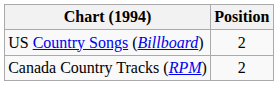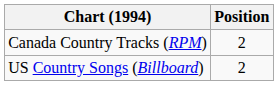 <table class="wikitable sortable">
 <tr>
 <th scope="col">Chart (1994)</th>
 <th scope="col">Position</th>
 </tr>
 <tr>
+<td>Canada Country Tracks (<em><a href='#'>RPM</a></em>)</td>
+<td align="center">2</td>
+</tr>
+<tr>
 <td>US <a href='#'>Country Songs</a> (<em><a href='#'>Billboard</a></em>)</td>
 <td align="center">2</td>
 </tr>
-<tr>
-<td>Canada Country Tracks (<em><a href='#'>RPM</a></em>)</td>
-<td align="center">2</td>
-</tr>
 </table>
